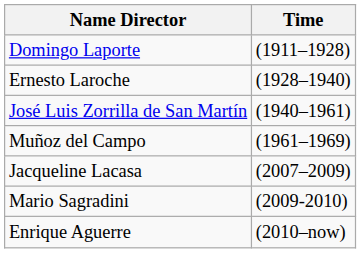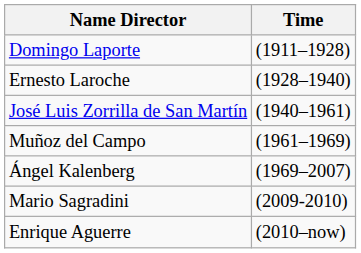 <table class="wikitable" style="font-size: 95%">
 <tr>
 <th>Name Director</th>
 <th>Time</th>
 </tr>
 <tr>
 <td><a href='#'>Domingo Laporte</a></td>
 <td>(1911–1928)</td>
 </tr>
 <tr>
 <td>Ernesto Laroche</td>
 <td>(1928–1940)</td>
 </tr>
 <tr>
 <td><a href='#'>José Luis Zorrilla de San Martín</a></td>
 <td>(1940–1961)</td>
 </tr>
 <tr>
 <td>Muñoz del Campo</td>
 <td>(1961–1969)</td>
 </tr>
 <tr>
-<td>Jacqueline Lacasa</td>
-<td>(2007–2009)</td>
+<td>Ángel Kalenberg</td>
+<td>(1969–2007)</td>
 </tr>
 <tr>
 <td>Mario Sagradini</td>
 <td>(2009-2010)</td>
 </tr>
 <tr>
 <td>Enrique Aguerre</td>
 <td>(2010–now)</td>
 </tr>
 </table>
